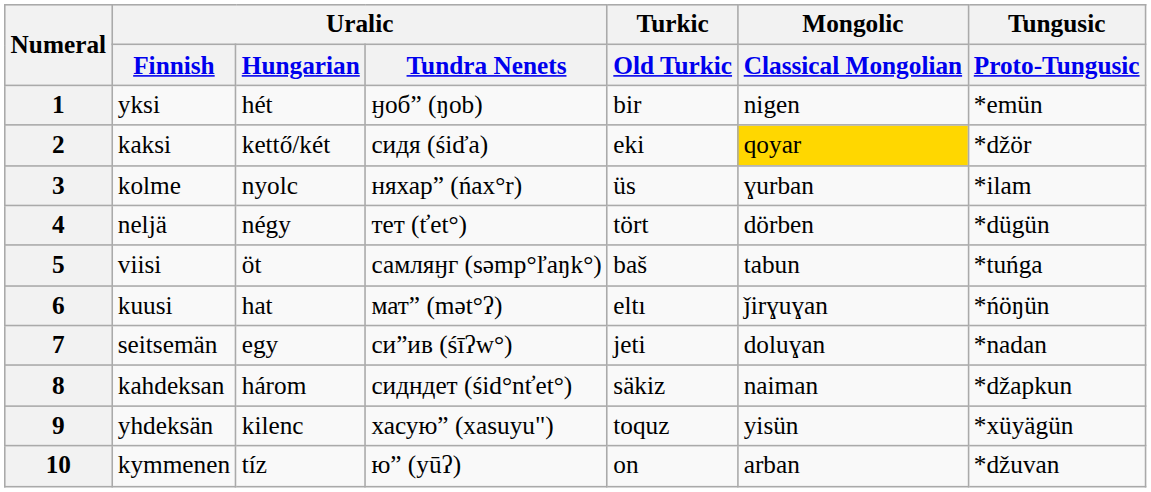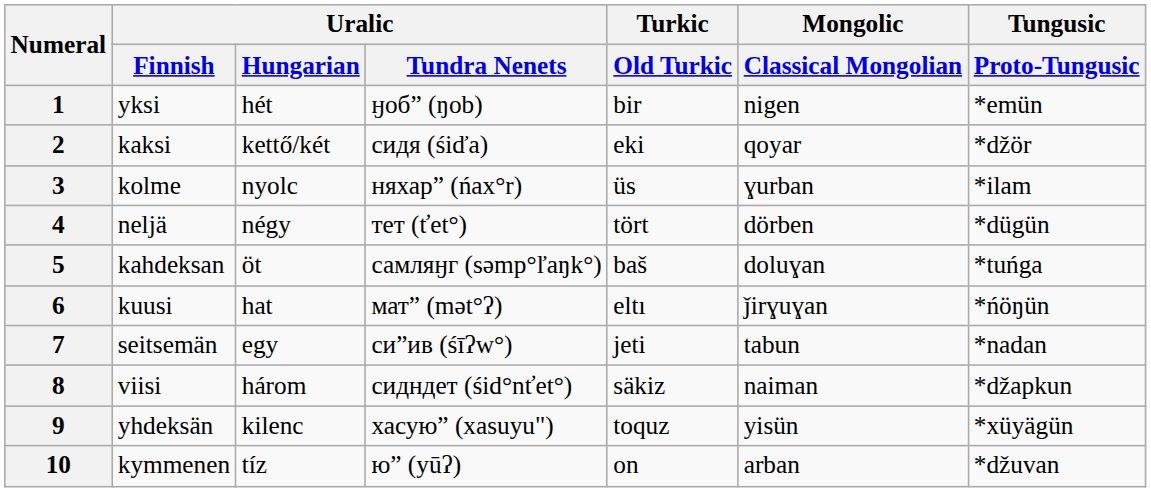 <table class="wikitable">
 <tr>
 <th rowspan="2">Numeral</th>
 <th colspan="3">Uralic</th>
 <th>Turkic</th>
 <th>Mongolic</th>
 <th>Tungusic</th>
 </tr>
 <tr>
 <th><a href='#'>Finnish</a></th>
 <th><a href='#'>Hungarian</a></th>
 <th><a href='#'>Tundra Nenets</a></th>
 <th><a href='#'>Old Turkic</a></th>
 <th><a href='#'>Classical Mongolian</a></th>
 <th><a href='#'>Proto-Tungusic</a></th>
 </tr>
 <tr>
 <th>1</th>
 <td>yksi</td>
 <td>hét</td>
 <td>ӈобˮ (ŋob)</td>
 <td>bir</td>
 <td>nigen</td>
 <td>*emün</td>
 </tr>
 <tr>
 <th>2</th>
 <td>kaksi</td>
 <td>kettő/két</td>
 <td>сидя (śiďa)</td>
 <td>eki</td>
-<td style="background: gold;">qoyar</td>
+<td>qoyar</td>
 <td>*džör</td>
 </tr>
 <tr>
 <th>3</th>
 <td>kolme</td>
 <td>nyolc</td>
 <td>няхарˮ (ńax°r)</td>
 <td>üs</td>
 <td>ɣurban</td>
 <td>*ilam</td>
 </tr>
 <tr>
 <th>4</th>
 <td>neljä</td>
 <td>négy</td>
 <td>тет (ťet°)</td>
 <td>tört</td>
 <td>dörben</td>
 <td>*dügün</td>
 </tr>
 <tr>
 <th>5</th>
-<td>viisi</td>
+<td>kahdeksan</td>
 <td>öt</td>
 <td>самляӈг (səmp°ľaŋk°)</td>
 <td>baš</td>
-<td>tabun</td>
+<td>doluɣan</td>
 <td>*tuńga</td>
 </tr>
 <tr>
 <th>6</th>
 <td>kuusi</td>
 <td>hat</td>
 <td>матˮ (mət°ʔ)</td>
 <td>eltı</td>
 <td>ǰirɣuɣan</td>
 <td>*ńöŋün</td>
 </tr>
 <tr>
 <th>7</th>
 <td>seitsemän</td>
 <td>egy</td>
 <td>сиˮив (śīʔw°)</td>
 <td>jeti</td>
-<td>doluɣan</td>
+<td>tabun</td>
 <td>*nadan</td>
 </tr>
 <tr>
 <th>8</th>
-<td>kahdeksan</td>
+<td>viisi</td>
 <td>három</td>
 <td>сидндет (śid°nťet°)</td>
 <td>säkiz</td>
 <td>naiman</td>
 <td>*džapkun</td>
 </tr>
 <tr>
 <th>9</th>
 <td>yhdeksän</td>
 <td>kilenc</td>
 <td>хасуюˮ (xasuyu")</td>
 <td>toquz</td>
 <td>yisün</td>
 <td>*xüyägün</td>
 </tr>
 <tr>
 <th>10</th>
 <td>kymmenen</td>
 <td>tíz</td>
 <td>юˮ (yūʔ)</td>
 <td>on</td>
 <td>arban</td>
 <td>*džuvan</td>
 </tr>
 </table>
